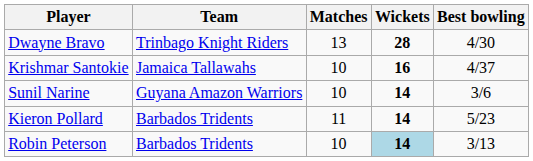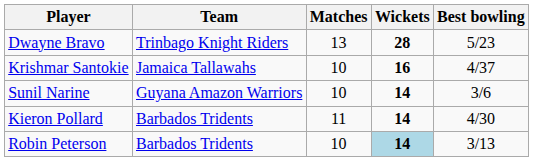 <table class="wikitable sortable" style="text-align: center;">
 <tr>
 <th>Player</th>
 <th>Team</th>
 <th>Matches</th>
 <th>Wickets</th>
 <th>Best bowling</th>
 </tr>
 <tr>
 <td style="text-align:left"><a href='#'>Dwayne Bravo</a></td>
 <td style="text-align:left"><a href='#'>Trinbago Knight Riders</a></td>
 <td>13</td>
 <td><strong>28</strong></td>
-<td>4/30</td>
+<td>5/23</td>
 </tr>
 <tr>
 <td style="text-align:left"><a href='#'>Krishmar Santokie</a></td>
 <td style="text-align:left"><a href='#'>Jamaica Tallawahs</a></td>
 <td>10</td>
 <td><strong>16</strong></td>
 <td>4/37</td>
 </tr>
 <tr>
 <td style="text-align:left"><a href='#'>Sunil Narine</a></td>
 <td style="text-align:left"><a href='#'>Guyana Amazon Warriors</a></td>
 <td>10</td>
 <td><strong>14</strong></td>
 <td>3/6</td>
 </tr>
 <tr>
 <td style="text-align:left"><a href='#'>Kieron Pollard</a></td>
 <td style="text-align:left"><a href='#'>Barbados Tridents</a></td>
 <td>11</td>
 <td><strong>14</strong></td>
-<td>5/23</td>
+<td>4/30</td>
 </tr>
 <tr>
 <td style="text-align:left"><a href='#'>Robin Peterson</a></td>
 <td style="text-align:left"><a href='#'>Barbados Tridents</a></td>
 <td>10</td>
 <td style="background: lightblue;"><strong>14</strong></td>
 <td>3/13</td>
 </tr>
 </table>
